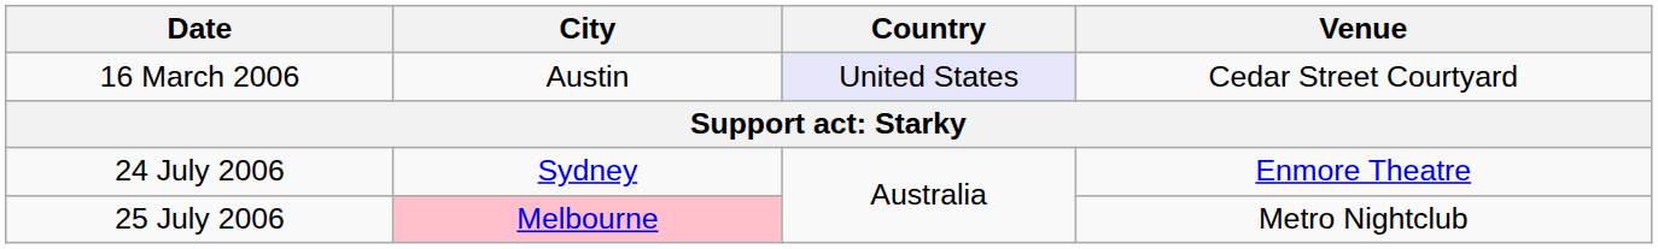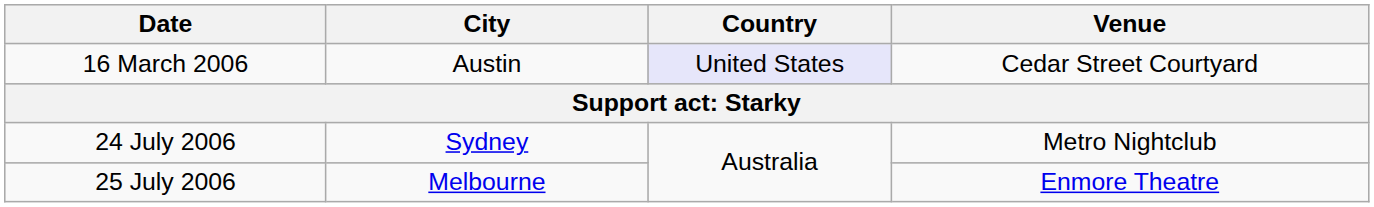 <table class="wikitable" style="text-align:center;">
 <tr>
 <th width="200">Date</th>
 <th width="200">City</th>
 <th width="150">Country</th>
 <th width="300">Venue</th>
 </tr>
 <tr>
 <td>16 March 2006</td>
 <td>Austin</td>
 <td style="background: lavender;">United States</td>
 <td>Cedar Street Courtyard</td>
 </tr>
 <tr>
 <th colspan="4">Support act: Starky</th>
 </tr>
 <tr>
 <td>24 July 2006</td>
 <td><a href='#'>Sydney</a></td>
 <td rowspan="2">Australia</td>
-<td><a href='#'>Enmore Theatre</a></td>
+<td>Metro Nightclub</td>
 </tr>
 <tr>
 <td>25 July 2006</td>
-<td style="background: pink;"><a href='#'>Melbourne</a></td>
-<td>Metro Nightclub</td>
+<td><a href='#'>Melbourne</a></td>
+<td><a href='#'>Enmore Theatre</a></td>
 </tr>
 </table>
